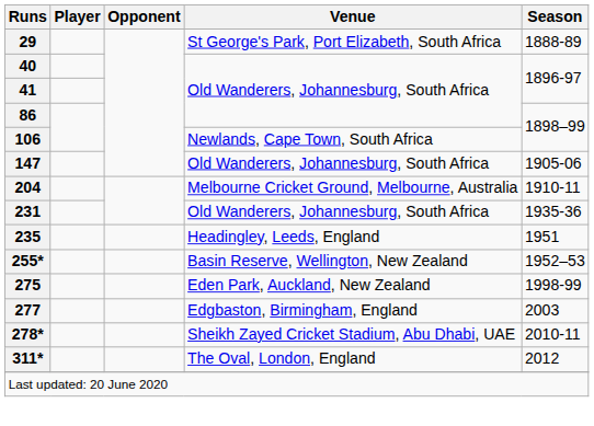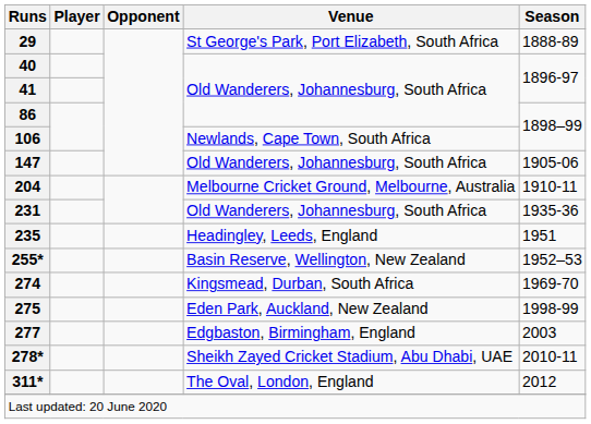 <table class="wikitable plainrowheaders sortable">
 <tr>
 <th scope=col>Runs</th>
 <th scope=col>Player</th>
 <th scope=col>Opponent</th>
 <th scope=col>Venue</th>
 <th scope=col>Season</th>
 </tr>
 <tr>
 <th>29</th>
 <td></td>
 <td rowspan=6></td>
 <td><a href='#'>St George's Park</a>, <a href='#'>Port Elizabeth</a>, South Africa</td>
 <td>1888-89</td>
 </tr>
 <tr>
 <th>40</th>
 <td></td>
 <td rowspan=3><a href='#'>Old Wanderers</a>, <a href='#'>Johannesburg</a>, South Africa</td>
 <td rowspan=2>1896-97</td>
 </tr>
 <tr>
 <th>41</th>
 <td></td>
 </tr>
 <tr>
 <th>86</th>
 <td rowspan=2></td>
 <td rowspan=2>1898–99</td>
 </tr>
 <tr>
 <th>106</th>
 <td><a href='#'>Newlands</a>, <a href='#'>Cape Town</a>, South Africa</td>
 </tr>
 <tr>
 <th>147</th>
 <td></td>
 <td><a href='#'>Old Wanderers</a>, <a href='#'>Johannesburg</a>, South Africa</td>
 <td>1905-06</td>
 </tr>
 <tr>
 <th>204</th>
 <td></td>
 <td rowspan=2></td>
 <td><a href='#'>Melbourne Cricket Ground</a>, <a href='#'>Melbourne</a>, Australia</td>
 <td>1910-11</td>
 </tr>
 <tr>
 <th>231</th>
 <td></td>
 <td><a href='#'>Old Wanderers</a>, <a href='#'>Johannesburg</a>, South Africa</td>
 <td>1935-36</td>
 </tr>
 <tr>
 <th>235</th>
 <td></td>
 <td></td>
 <td><a href='#'>Headingley</a>, <a href='#'>Leeds</a>, England</td>
 <td>1951</td>
 </tr>
 <tr>
 <th>255*</th>
 <td></td>
 <td></td>
 <td><a href='#'>Basin Reserve</a>, <a href='#'>Wellington</a>, New Zealand</td>
 <td>1952–53</td>
 </tr>
 <tr>
+<th>274</th>
+<td></td>
+<td></td>
+<td><a href='#'>Kingsmead</a>, <a href='#'>Durban</a>, South Africa</td>
+<td>1969-70</td>
+</tr>
+<tr>
 <th>275</th>
 <td></td>
 <td></td>
 <td><a href='#'>Eden Park</a>, <a href='#'>Auckland</a>, New Zealand</td>
 <td>1998-99</td>
 </tr>
 <tr>
 <th>277</th>
 <td></td>
 <td></td>
 <td><a href='#'>Edgbaston</a>, <a href='#'>Birmingham</a>, England</td>
 <td>2003</td>
 </tr>
 <tr>
 <th>278*</th>
 <td></td>
 <td></td>
 <td><a href='#'>Sheikh Zayed Cricket Stadium</a>, <a href='#'>Abu Dhabi</a>, UAE</td>
 <td>2010-11</td>
 </tr>
 <tr>
 <th>311*</th>
 <td></td>
 <td></td>
 <td><a href='#'>The Oval</a>, <a href='#'>London</a>, England</td>
 <td>2012</td>
 </tr>
 <tr>
 </tr>
 <tr class=sortbottom>
 <td colspan=5><small>Last updated: 20 June 2020</small></td>
 </tr>
 </table>
